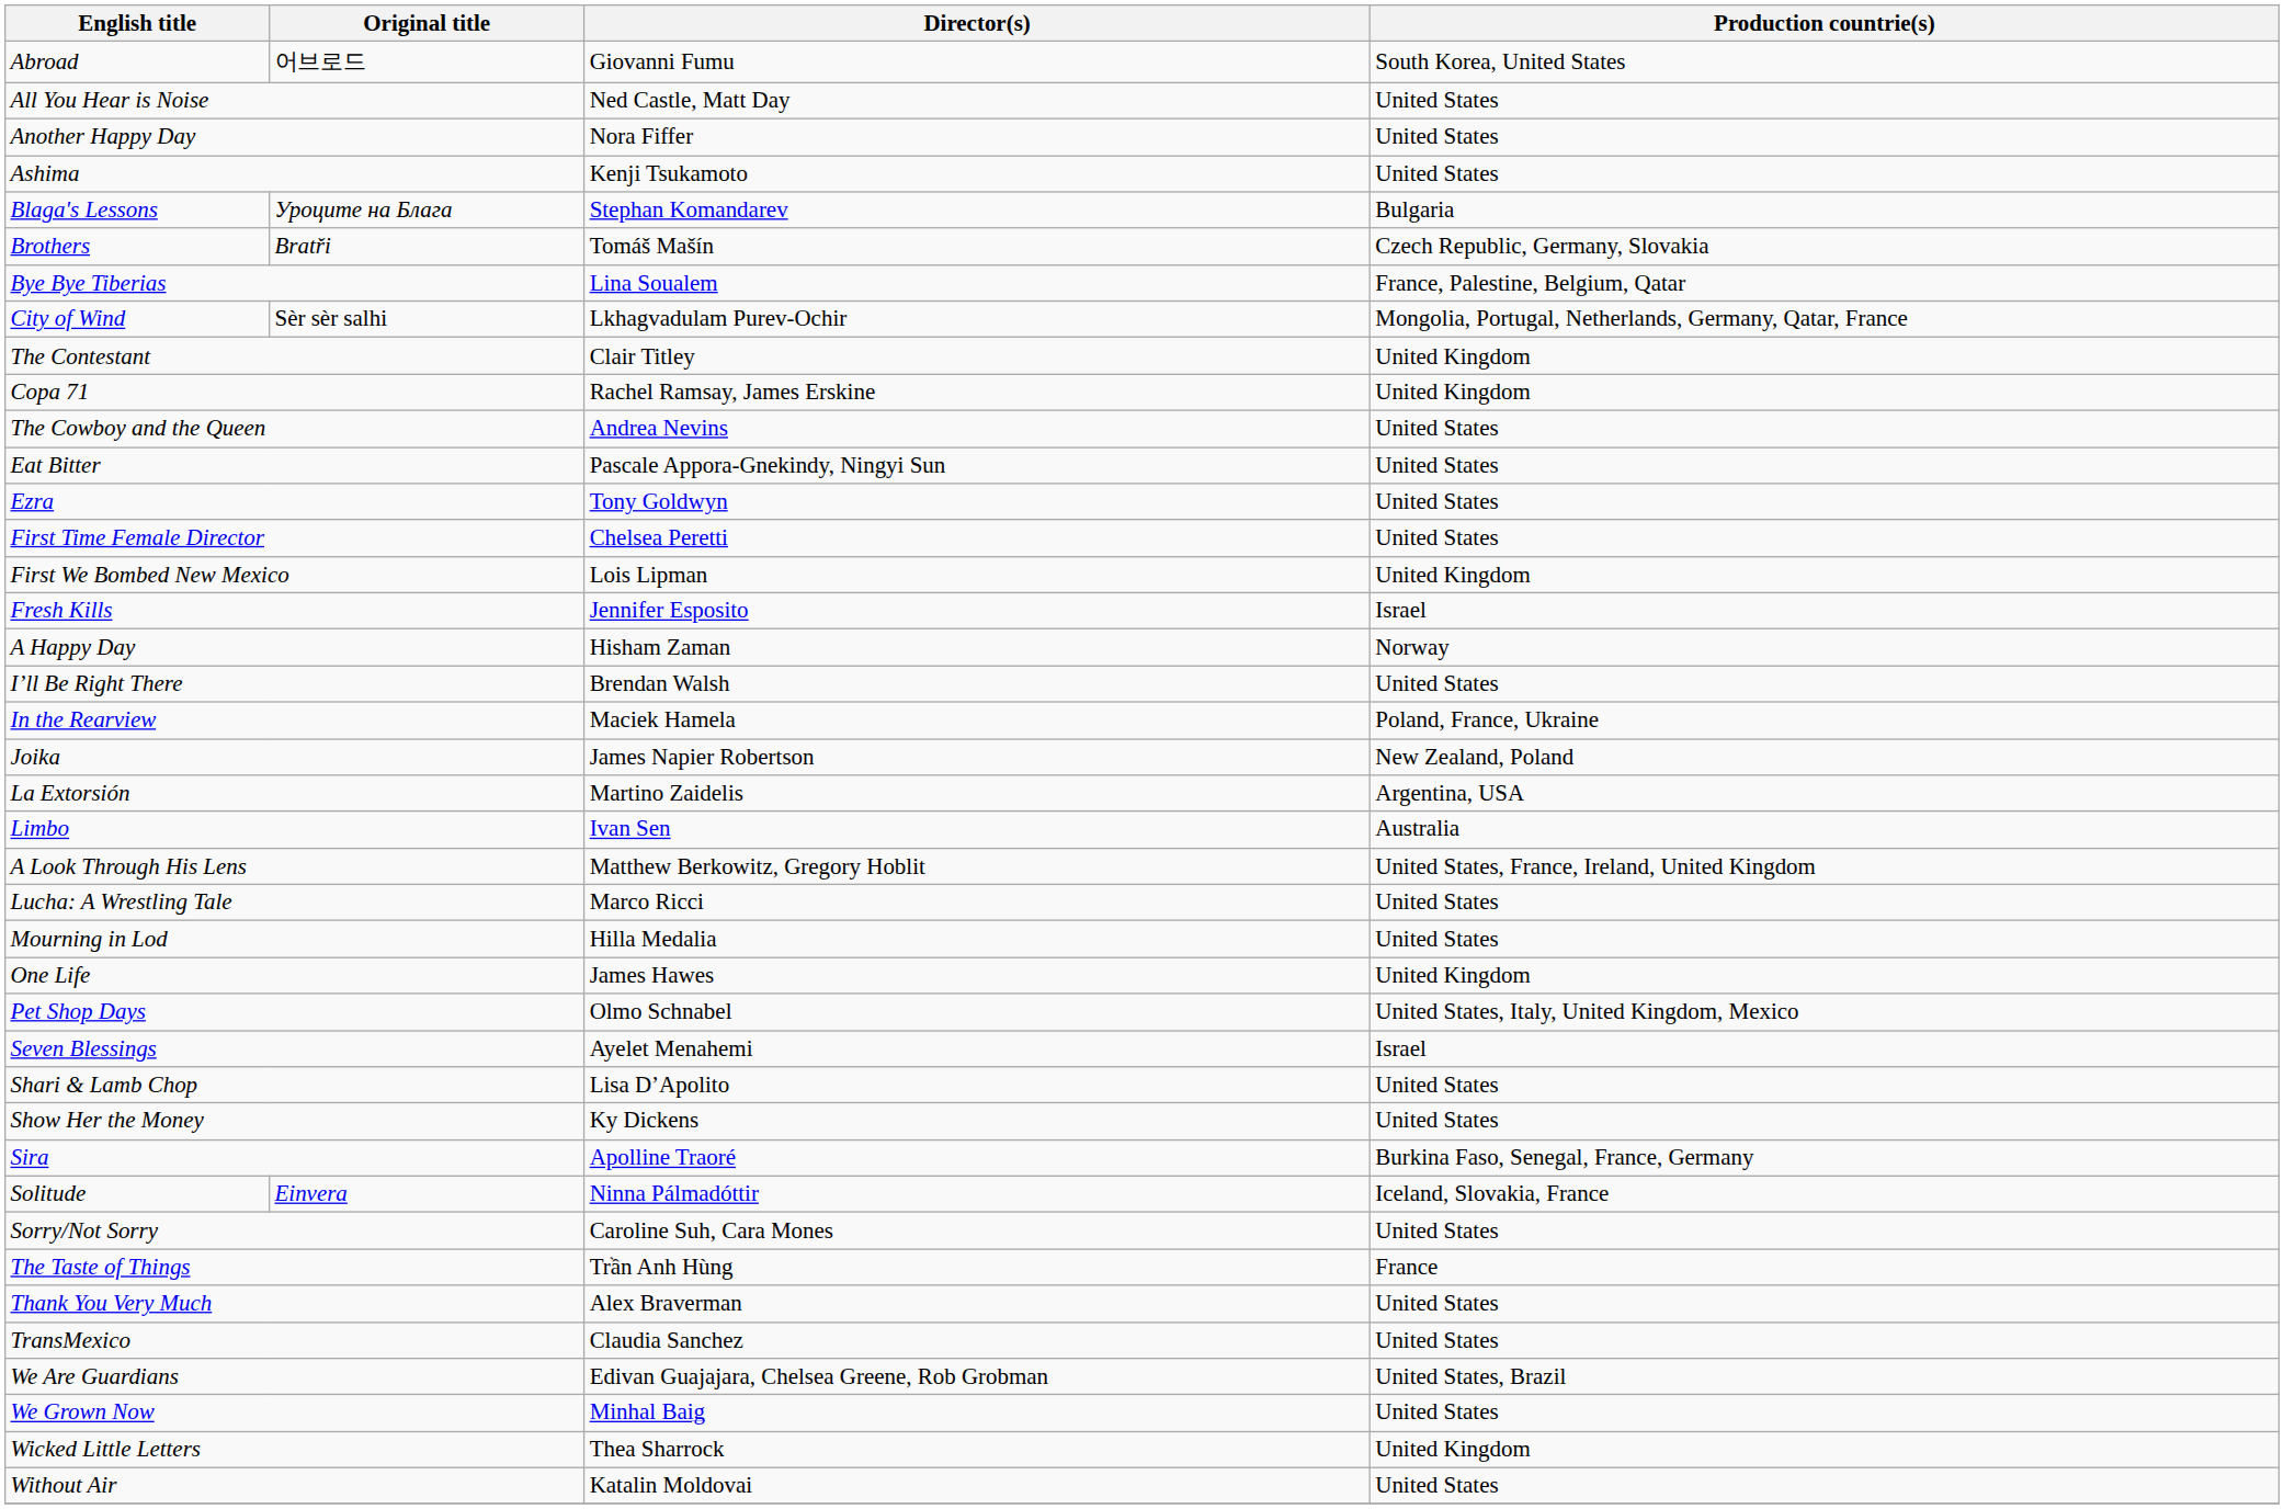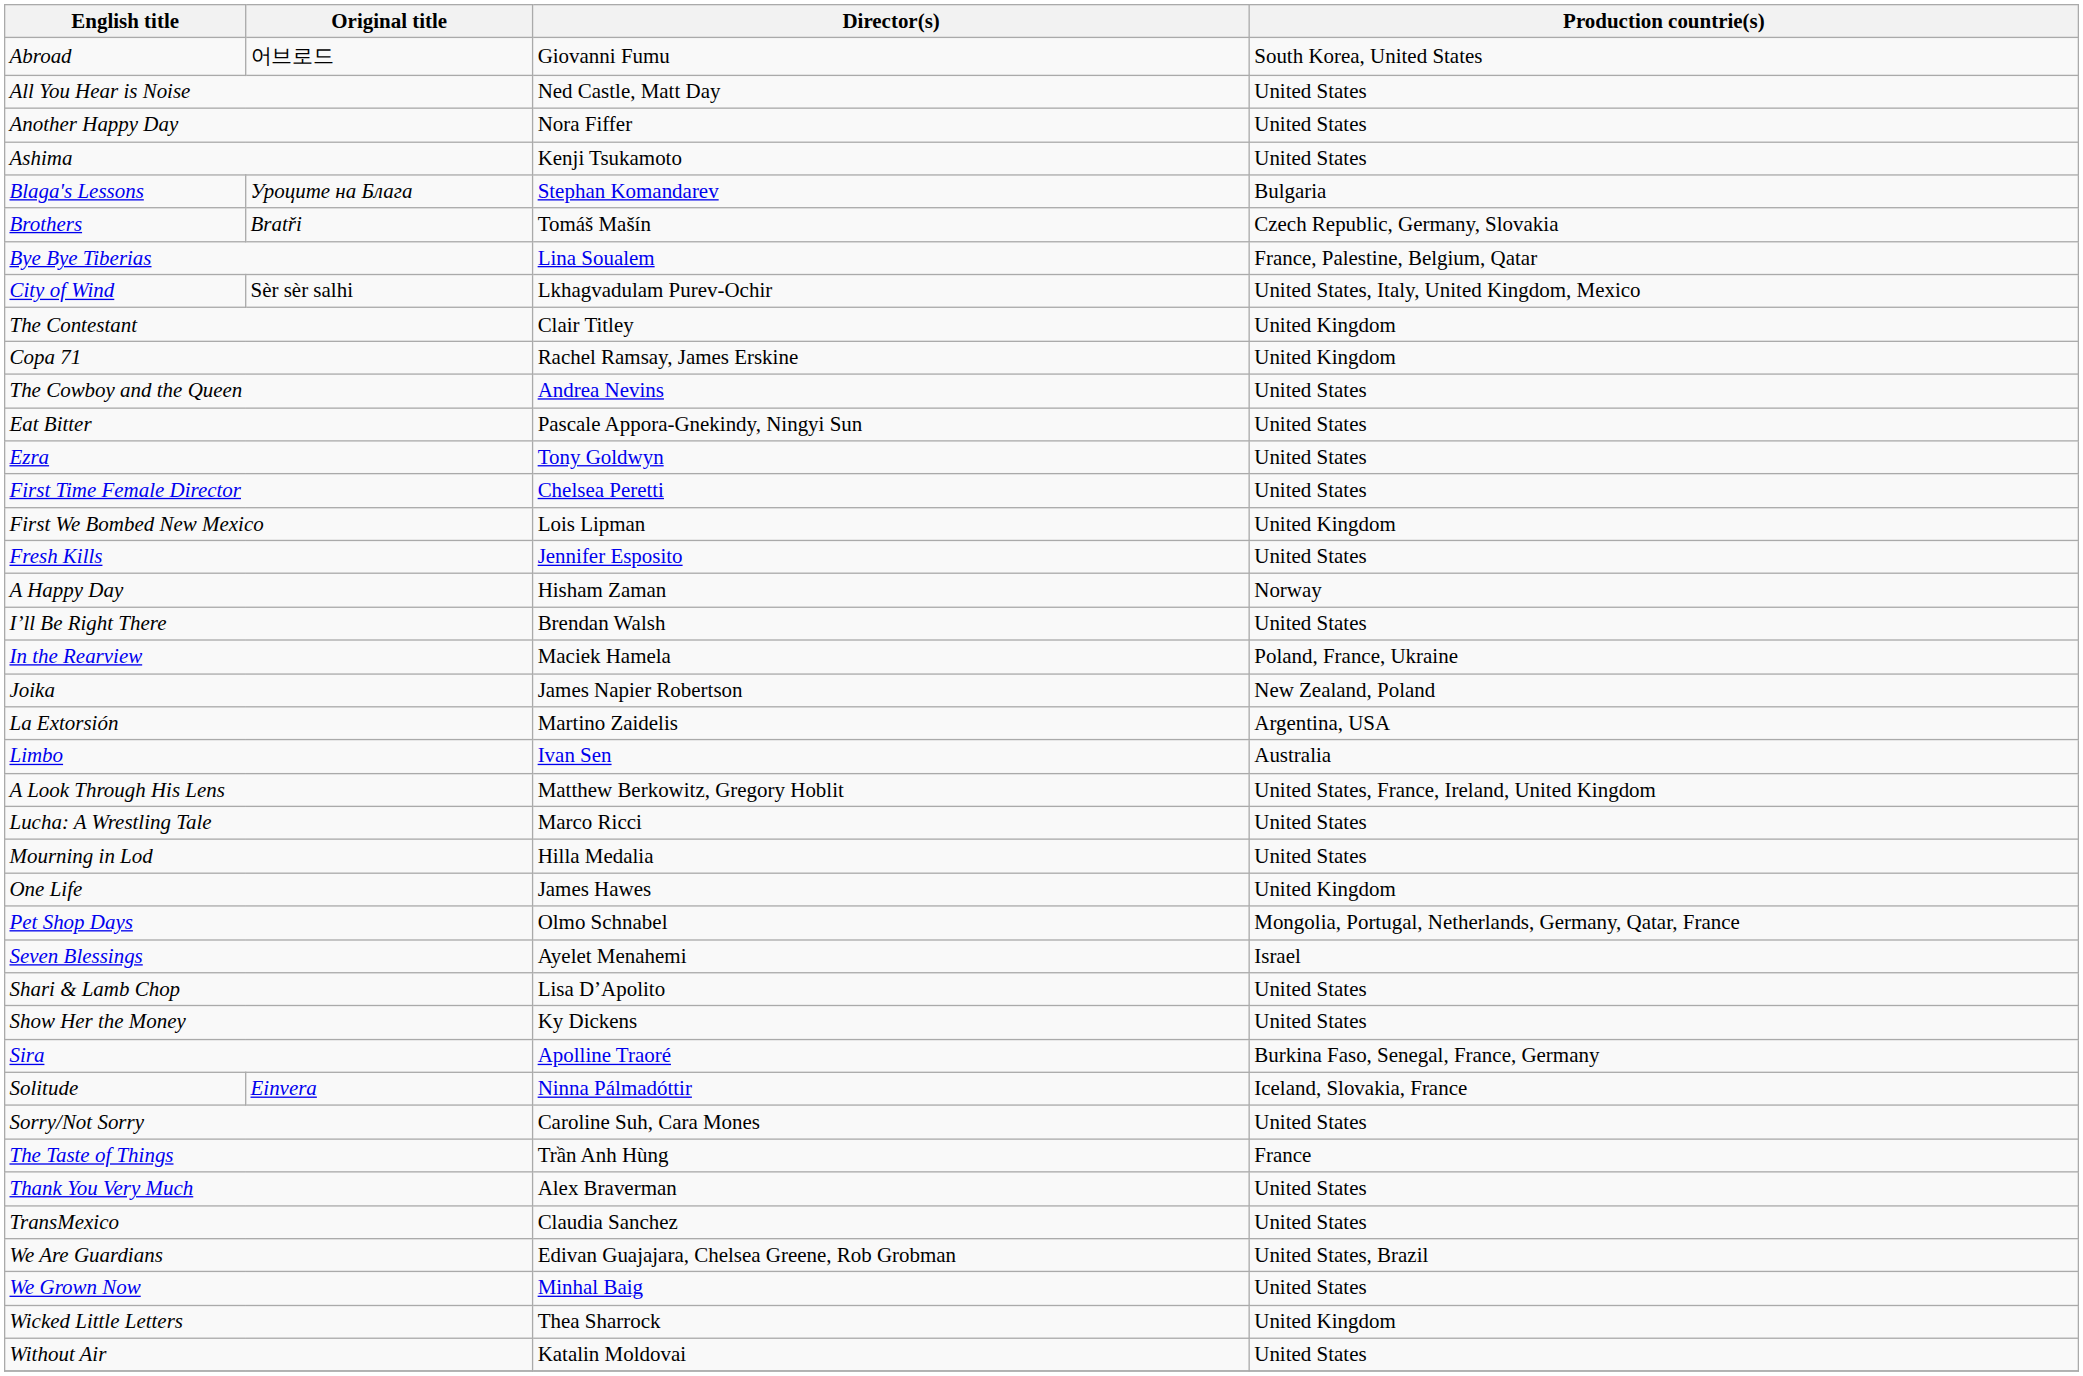 <table class="sortable wikitable" style="width:100%; margin-bottom:4px" cellpadding="5">
 <tr>
 <th scope="col">English title</th>
 <th scope="col">Original title</th>
 <th scope="col">Director(s)</th>
 <th scope="col">Production countrie(s)</th>
 </tr>
 <tr>
 <td><em>Abroad</em></td>
 <td>어브로드</td>
 <td>Giovanni Fumu</td>
 <td>South Korea, United States</td>
 </tr>
 <tr>
 <td colspan=2><em>All You Hear is Noise</em></td>
 <td>Ned Castle, Matt Day</td>
 <td>United States</td>
 </tr>
 <tr>
 <td colspan=2><em>Another Happy Day</em></td>
 <td>Nora Fiffer</td>
 <td>United States</td>
 </tr>
 <tr>
 <td colspan=2><em>Ashima</em></td>
 <td>Kenji Tsukamoto</td>
 <td>United States</td>
 </tr>
 <tr>
 <td><em><a href='#'>Blaga's Lessons</a></em></td>
 <td><em>Уроците на Блага</em></td>
 <td><a href='#'>Stephan Komandarev</a></td>
 <td>Bulgaria</td>
 </tr>
 <tr>
 <td><em><a href='#'>Brothers</a></em></td>
 <td><em>Bratři</em></td>
 <td>Tomáš Mašín</td>
 <td>Czech Republic, Germany, Slovakia</td>
 </tr>
 <tr>
 <td colspan=2><em><a href='#'>Bye Bye Tiberias</a></em></td>
 <td><a href='#'>Lina Soualem</a></td>
 <td>France, Palestine, Belgium, Qatar</td>
 </tr>
 <tr>
 <td><em><a href='#'>City of Wind</a></em></td>
 <td>Sèr sèr salhi</td>
 <td>Lkhagvadulam Purev-Ochir</td>
-<td>Mongolia, Portugal, Netherlands, Germany, Qatar, France</td>
+<td>United States, Italy, United Kingdom, Mexico</td>
 </tr>
 <tr>
 <td colspan="2"><em>The Contestant</em></td>
 <td>Clair Titley</td>
 <td>United Kingdom</td>
 </tr>
 <tr>
 <td colspan="2"><em>Copa 71</em></td>
 <td>Rachel Ramsay, James Erskine</td>
 <td>United Kingdom</td>
 </tr>
 <tr>
 <td colspan="2"><em>The Cowboy and the Queen</em></td>
 <td><a href='#'>Andrea Nevins</a></td>
 <td>United States</td>
 </tr>
 <tr>
 <td colspan="2"><em>Eat Bitter</em></td>
 <td>Pascale Appora-Gnekindy, Ningyi Sun</td>
 <td>United States</td>
 </tr>
 <tr>
 <td colspan="2"><em><a href='#'>Ezra</a></em></td>
 <td><a href='#'>Tony Goldwyn</a></td>
 <td>United States</td>
 </tr>
 <tr>
 <td colspan="2"><em><a href='#'>First Time Female Director</a></em></td>
 <td><a href='#'>Chelsea Peretti</a></td>
 <td>United States</td>
 </tr>
 <tr>
 <td colspan="2"><em>First We Bombed New Mexico</em></td>
 <td>Lois Lipman</td>
 <td>United Kingdom</td>
 </tr>
 <tr>
 <td colspan="2"><em><a href='#'>Fresh Kills</a></em></td>
 <td><a href='#'>Jennifer Esposito</a></td>
-<td>Israel</td>
+<td>United States</td>
 </tr>
 <tr>
 <td colspan="2"><em>A Happy Day</em></td>
 <td>Hisham Zaman</td>
 <td>Norway</td>
 </tr>
 <tr>
 <td colspan="2"><em>I’ll Be Right There</em></td>
 <td>Brendan Walsh</td>
 <td>United States</td>
 </tr>
 <tr>
 <td colspan="2"><em><a href='#'>In the Rearview</a></em></td>
 <td>Maciek Hamela</td>
 <td>Poland, France, Ukraine</td>
 </tr>
 <tr>
 <td colspan="2"><em>Joika</em></td>
 <td>James Napier Robertson</td>
 <td>New Zealand, Poland</td>
 </tr>
 <tr>
 <td colspan="2"><em>La Extorsión</em></td>
 <td>Martino Zaidelis</td>
 <td>Argentina, USA</td>
 </tr>
 <tr>
 <td colspan=2><em><a href='#'>Limbo</a></em></td>
 <td><a href='#'>Ivan Sen</a></td>
 <td>Australia</td>
 </tr>
 <tr>
 <td colspan=2><em>A Look Through His Lens</em></td>
 <td>Matthew Berkowitz, Gregory Hoblit</td>
 <td>United States, France, Ireland, United Kingdom</td>
 </tr>
 <tr>
 <td colspan=2><em>Lucha: A Wrestling Tale</em></td>
 <td>Marco Ricci</td>
 <td>United States</td>
 </tr>
 <tr>
 <td colspan=2><em>Mourning in Lod</em></td>
 <td>Hilla Medalia</td>
 <td>United States</td>
 </tr>
 <tr>
 <td colspan=2><em>One Life</em></td>
 <td>James Hawes</td>
 <td>United Kingdom</td>
 </tr>
 <tr>
 <td colspan=2><em><a href='#'>Pet Shop Days</a></em></td>
 <td>Olmo Schnabel</td>
-<td>United States, Italy, United Kingdom, Mexico</td>
+<td>Mongolia, Portugal, Netherlands, Germany, Qatar, France</td>
 </tr>
 <tr>
 <td colspan=2><em><a href='#'>Seven Blessings</a></em></td>
 <td>Ayelet Menahemi</td>
 <td>Israel</td>
 </tr>
 <tr>
 <td colspan=2><em>Shari & Lamb Chop</em></td>
 <td>Lisa D’Apolito</td>
 <td>United States</td>
 </tr>
 <tr>
 <td colspan=2><em>Show Her the Money</em></td>
 <td>Ky Dickens</td>
 <td>United States</td>
 </tr>
 <tr>
 <td colspan=2><em><a href='#'>Sira</a></em></td>
 <td><a href='#'>Apolline Traoré</a></td>
 <td>Burkina Faso, Senegal, France, Germany</td>
 </tr>
 <tr>
 <td><em>Solitude</em></td>
 <td><em><a href='#'>Einvera</a></em></td>
 <td><a href='#'>Ninna Pálmadóttir</a></td>
 <td>Iceland, Slovakia, France</td>
 </tr>
 <tr>
 <td colspan=2><em>Sorry/Not Sorry</em></td>
 <td>Caroline Suh, Cara Mones</td>
 <td>United States</td>
 </tr>
 <tr>
 <td colspan=2><em><a href='#'>The Taste of Things</a></em></td>
 <td>Trần Anh Hùng</td>
 <td>France</td>
 </tr>
 <tr>
 <td colspan=2><em><a href='#'>Thank You Very Much</a></em></td>
 <td>Alex Braverman</td>
 <td>United States</td>
 </tr>
 <tr>
 <td colspan=2><em>TransMexico</em></td>
 <td>Claudia Sanchez</td>
 <td>United States</td>
 </tr>
 <tr>
 <td colspan=2><em>We Are Guardians</em></td>
 <td>Edivan Guajajara, Chelsea Greene, Rob Grobman</td>
 <td>United States, Brazil</td>
 </tr>
 <tr>
 <td colspan=2><em><a href='#'>We Grown Now</a></em></td>
 <td><a href='#'>Minhal Baig</a></td>
 <td>United States</td>
 </tr>
 <tr>
 <td colspan=2><em>Wicked Little Letters</em></td>
 <td>Thea Sharrock</td>
 <td>United Kingdom</td>
 </tr>
 <tr>
 <td colspan=2><em>Without Air</em></td>
 <td>Katalin Moldovai</td>
 <td>United States</td>
 </tr>
 <tr>
 </tr>
 </table>
